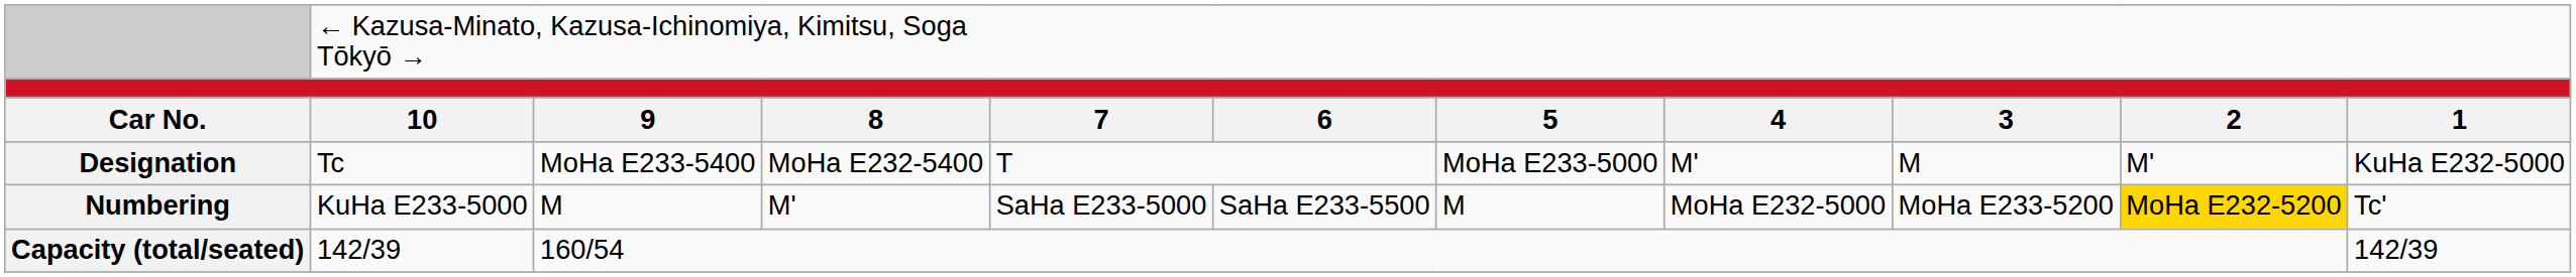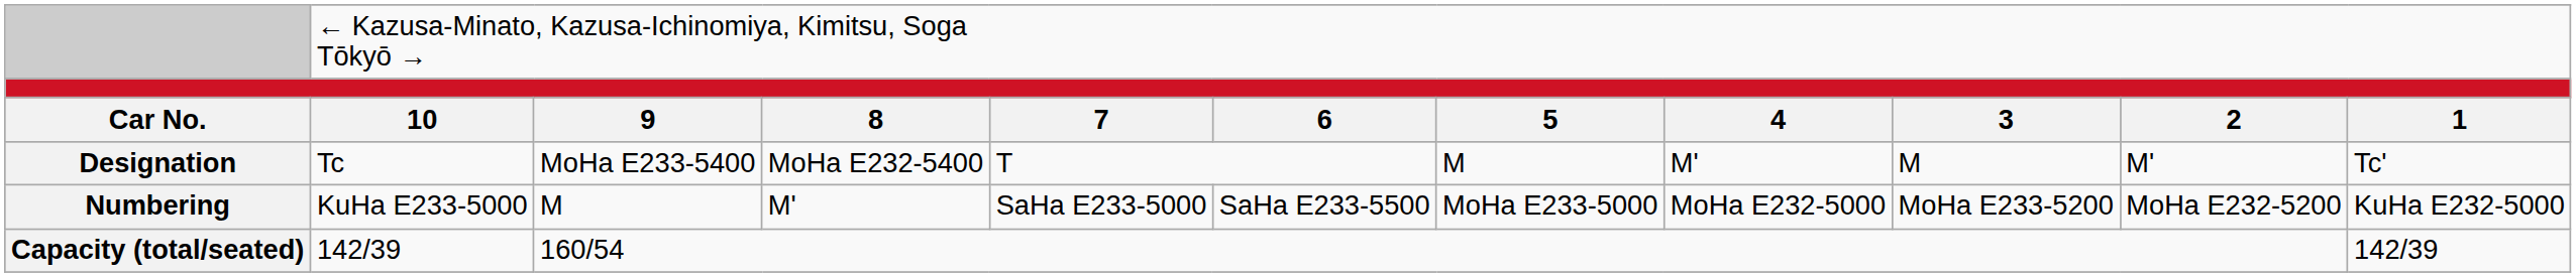 <table class="wikitable">
 <tr>
 <td style="background-color:#ccc;"> </td>
 <td colspan="10"><div>← Kazusa-Minato, Kazusa-Ichinomiya, Kimitsu, Soga</div><div>Tōkyō →</div></td>
 </tr>
 <tr style="line-height: 10px; background-color: #CF1225;">
 <td colspan="11" style="padding:0; border:0;"> </td>
 </tr>
 <tr>
 <th>Car No.</th>
 <th>10</th>
 <th>9</th>
 <th>8</th>
 <th>7</th>
 <th>6</th>
 <th>5</th>
 <th>4</th>
 <th>3</th>
 <th>2</th>
 <th>1</th>
 </tr>
 <tr>
 <th>Designation</th>
 <td>Tc</td>
 <td>MoHa E233-5400</td>
 <td>MoHa E232-5400</td>
 <td colspan="2">T</td>
-<td>MoHa E233-5000</td>
+<td>M</td>
 <td>M'</td>
 <td>M</td>
 <td>M'</td>
-<td>KuHa E232-5000</td>
+<td>Tc'</td>
 </tr>
 <tr>
 <th>Numbering</th>
 <td>KuHa E233-5000</td>
 <td>M</td>
 <td>M'</td>
 <td>SaHa E233-5000</td>
 <td>SaHa E233-5500</td>
-<td>M</td>
+<td>MoHa E233-5000</td>
 <td>MoHa E232-5000</td>
 <td>MoHa E233-5200</td>
-<td style="background: gold;">MoHa E232-5200</td>
-<td>Tc'</td>
+<td>MoHa E232-5200</td>
+<td>KuHa E232-5000</td>
 </tr>
 <tr>
 <th>Capacity (total/seated)</th>
 <td>142/39</td>
 <td colspan="8">160/54</td>
 <td>142/39</td>
 </tr>
 </table>
